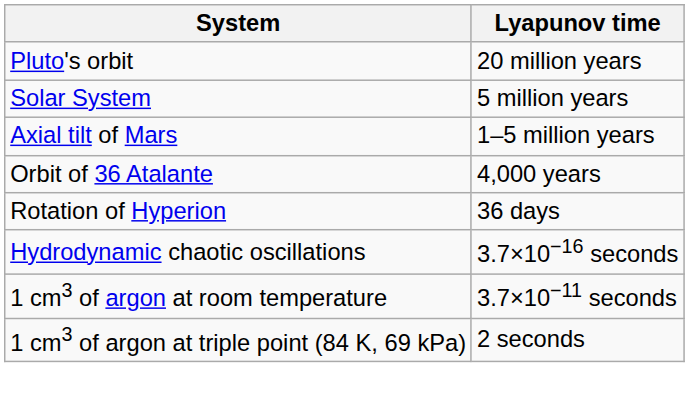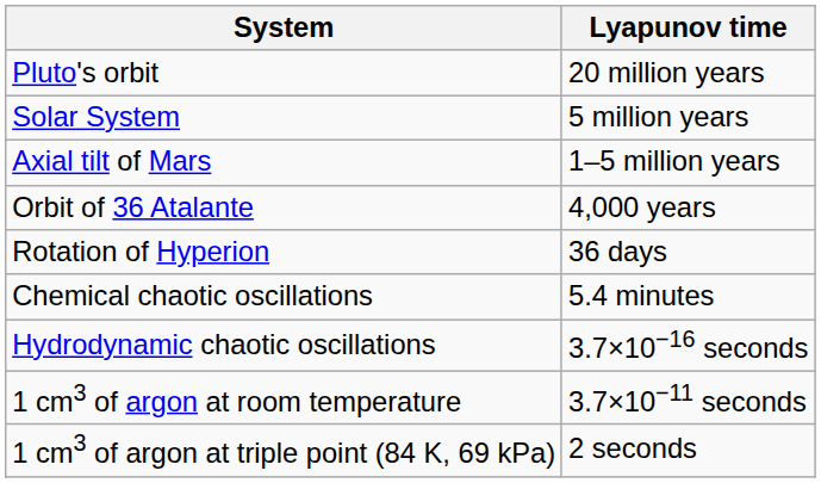 <table class="wikitable">
 <tr>
 <th>System</th>
 <th>Lyapunov time</th>
 </tr>
 <tr>
 <td><a href='#'>Pluto</a>'s orbit</td>
 <td>20 million years</td>
 </tr>
 <tr>
 <td><a href='#'>Solar System</a></td>
 <td>5 million years</td>
 </tr>
 <tr>
 <td><a href='#'>Axial tilt</a> of <a href='#'>Mars</a></td>
 <td>1–5 million years</td>
 </tr>
 <tr>
 <td>Orbit of <a href='#'>36 Atalante</a></td>
 <td>4,000 years</td>
 </tr>
 <tr>
 <td>Rotation of <a href='#'>Hyperion</a></td>
 <td>36 days</td>
 </tr>
 <tr>
+<td>Chemical chaotic oscillations</td>
+<td>5.4 minutes</td>
+</tr>
+<tr>
 <td><a href='#'>Hydrodynamic</a> chaotic oscillations</td>
 <td>3.7×10<sup>−16</sup> seconds</td>
 </tr>
 <tr>
 <td>1 cm<sup>3</sup> of <a href='#'>argon</a> at room temperature</td>
 <td>3.7×10<sup>−11</sup> seconds</td>
 </tr>
 <tr>
 <td>1 cm<sup>3</sup> of argon at triple point (84 K, 69 kPa)</td>
 <td>2 seconds</td>
 </tr>
 </table>
